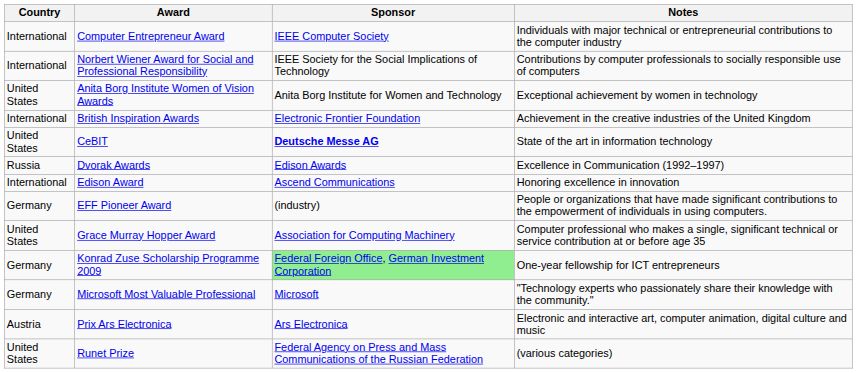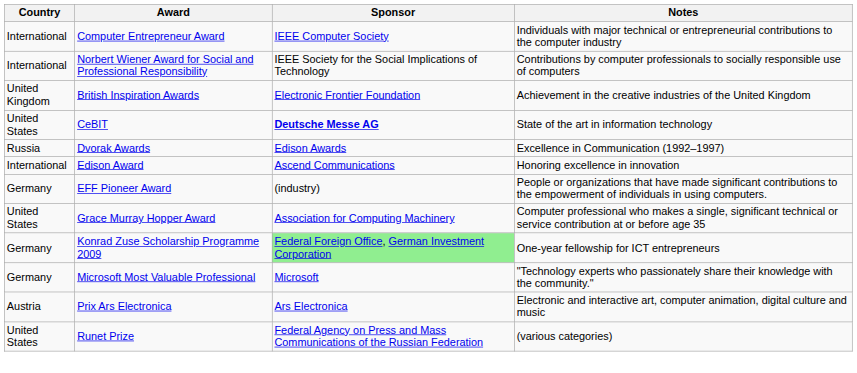 <table class="wikitable sortable">
 <tr>
 <th style="width:6em;">Country</th>
 <th>Award</th>
 <th>Sponsor</th>
 <th>Notes</th>
 </tr>
 <tr>
 <td>International</td>
 <td><a href='#'>Computer Entrepreneur Award</a></td>
 <td><a href='#'>IEEE Computer Society</a></td>
 <td>Individuals with major technical or entrepreneurial contributions to the computer industry</td>
 </tr>
 <tr>
 <td>International</td>
 <td><a href='#'>Norbert Wiener Award for Social and Professional Responsibility</a></td>
 <td>IEEE Society for the Social Implications of Technology</td>
 <td>Contributions by computer professionals to socially responsible use of computers</td>
 </tr>
 <tr>
-<td>United States</td>
-<td><a href='#'>Anita Borg Institute Women of Vision Awards</a></td>
-<td>Anita Borg Institute for Women and Technology</td>
-<td>Exceptional achievement by women in technology</td>
-</tr>
-<tr>
-<td>International</td>
+<td>United Kingdom</td>
 <td><a href='#'>British Inspiration Awards</a></td>
 <td><a href='#'>Electronic Frontier Foundation</a></td>
 <td>Achievement in the creative industries of the United Kingdom</td>
 </tr>
 <tr>
 <td>United States</td>
 <td><a href='#'>CeBIT</a></td>
 <td><strong><a href='#'>Deutsche Messe AG</a></strong></td>
 <td>State of the art in information technology</td>
 </tr>
 <tr>
 <td>Russia</td>
 <td><a href='#'>Dvorak Awards</a></td>
 <td><a href='#'>Edison Awards</a></td>
 <td>Excellence in Communication  (1992–1997)</td>
 </tr>
 <tr>
 <td>International</td>
 <td><a href='#'>Edison Award</a></td>
 <td><a href='#'>Ascend Communications</a></td>
 <td>Honoring excellence in innovation</td>
 </tr>
 <tr>
 <td>Germany</td>
 <td><a href='#'>EFF Pioneer Award</a></td>
 <td>(industry)</td>
 <td>People or organizations that have made significant contributions to the empowerment of individuals in using computers.</td>
 </tr>
 <tr>
 <td>United States</td>
 <td><a href='#'>Grace Murray Hopper Award</a></td>
 <td><a href='#'>Association for Computing Machinery</a></td>
 <td>Computer professional who makes a single, significant technical or service contribution at or before age 35</td>
 </tr>
 <tr>
 <td>Germany</td>
 <td><a href='#'>Konrad Zuse Scholarship Programme 2009</a></td>
 <td style="background: lightgreen;"><a href='#'>Federal Foreign Office</a>, <a href='#'>German Investment Corporation</a></td>
 <td>One-year fellowship for ICT entrepreneurs</td>
 </tr>
 <tr>
 <td>Germany</td>
 <td><a href='#'>Microsoft Most Valuable Professional</a></td>
 <td><a href='#'>Microsoft</a></td>
 <td>"Technology experts who passionately share their knowledge with the community."</td>
 </tr>
 <tr>
 <td>Austria</td>
 <td><a href='#'>Prix Ars Electronica</a></td>
 <td><a href='#'>Ars Electronica</a></td>
 <td>Electronic and interactive art, computer animation, digital culture and music</td>
 </tr>
 <tr>
 <td>United States</td>
 <td><a href='#'>Runet Prize</a></td>
 <td><a href='#'>Federal Agency on Press and Mass Communications of the Russian Federation</a></td>
 <td>(various categories)</td>
 </tr>
 </table>
